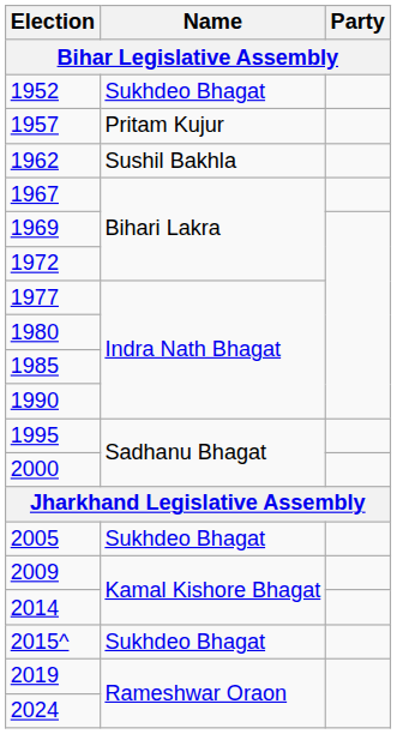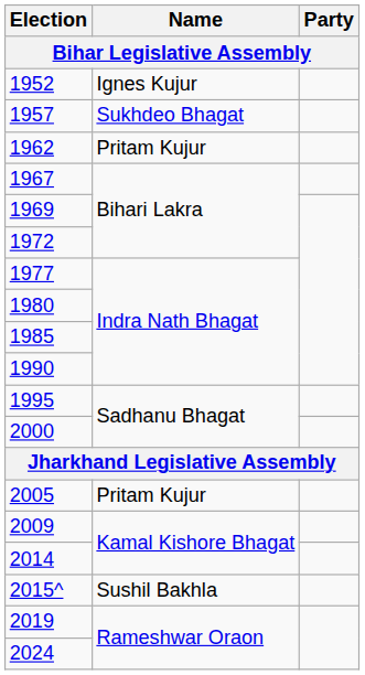 <table class="wikitable sortable">
 <tr>
 <th>Election</th>
 <th>Name</th>
 <th colspan=2>Party</th>
 </tr>
 <tr>
 <th colspan=4><a href='#'>Bihar Legislative Assembly</a></th>
 </tr>
 <tr>
 <td><a href='#'>1952</a></td>
-<td><a href='#'>Sukhdeo Bhagat</a></td>
+<td>Ignes Kujur</td>
 <td></td>
 </tr>
 <tr>
 <td><a href='#'>1957</a></td>
-<td>Pritam Kujur</td>
+<td><a href='#'>Sukhdeo Bhagat</a></td>
 </tr>
 <tr>
 <td><a href='#'>1962</a></td>
-<td>Sushil Bakhla</td>
+<td>Pritam Kujur</td>
 <td></td>
 </tr>
 <tr>
 <td><a href='#'>1967</a></td>
 <td rowspan=3>Bihari Lakra</td>
 <td></td>
 </tr>
 <tr>
 <td><a href='#'>1969</a></td>
 </tr>
 <tr>
 <td><a href='#'>1972</a></td>
 </tr>
 <tr>
 <td><a href='#'>1977</a></td>
 <td rowspan=4><a href='#'>Indra Nath Bhagat</a></td>
 </tr>
 <tr>
 <td><a href='#'>1980</a></td>
 </tr>
 <tr>
 <td><a href='#'>1985</a></td>
 </tr>
 <tr>
 <td><a href='#'>1990</a></td>
 </tr>
 <tr>
 <td><a href='#'>1995</a></td>
 <td rowspan=2>Sadhanu Bhagat</td>
 <td></td>
 </tr>
 <tr>
 <td><a href='#'>2000</a></td>
 </tr>
 <tr>
 <th colspan=4><a href='#'>Jharkhand Legislative Assembly</a></th>
 </tr>
 <tr>
 <td><a href='#'>2005</a></td>
-<td><a href='#'>Sukhdeo Bhagat</a></td>
+<td>Pritam Kujur</td>
 <td></td>
 </tr>
 <tr>
 <td><a href='#'>2009</a></td>
 <td rowspan=2><a href='#'>Kamal Kishore Bhagat</a></td>
 <td></td>
 </tr>
 <tr>
 <td><a href='#'>2014</a></td>
 </tr>
 <tr>
 <td><a href='#'>2015^</a></td>
-<td><a href='#'>Sukhdeo Bhagat</a></td>
+<td>Sushil Bakhla</td>
 <td></td>
 </tr>
 <tr>
 <td><a href='#'>2019</a></td>
 <td rowspan=2><a href='#'>Rameshwar Oraon</a></td>
 </tr>
 <tr>
 <td><a href='#'>2024</a></td>
 </tr>
 </table>
